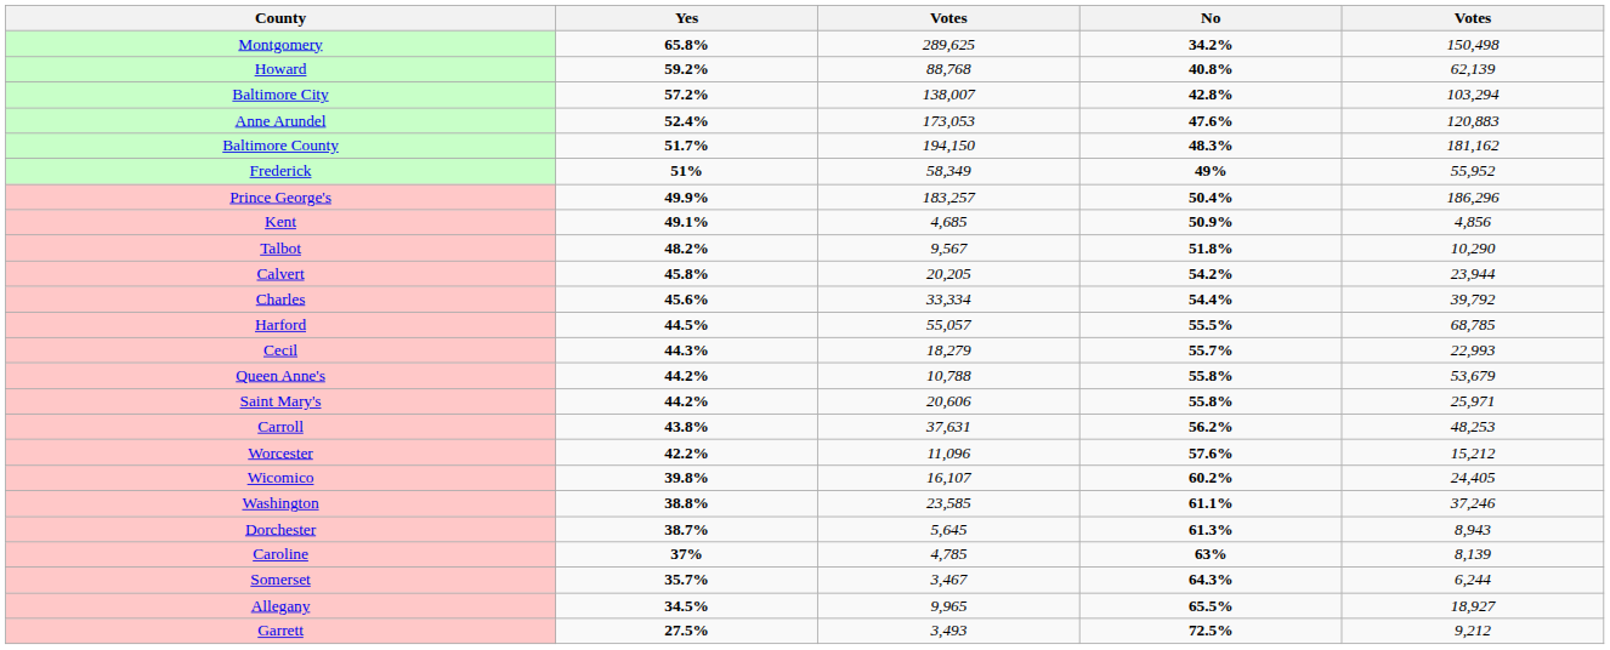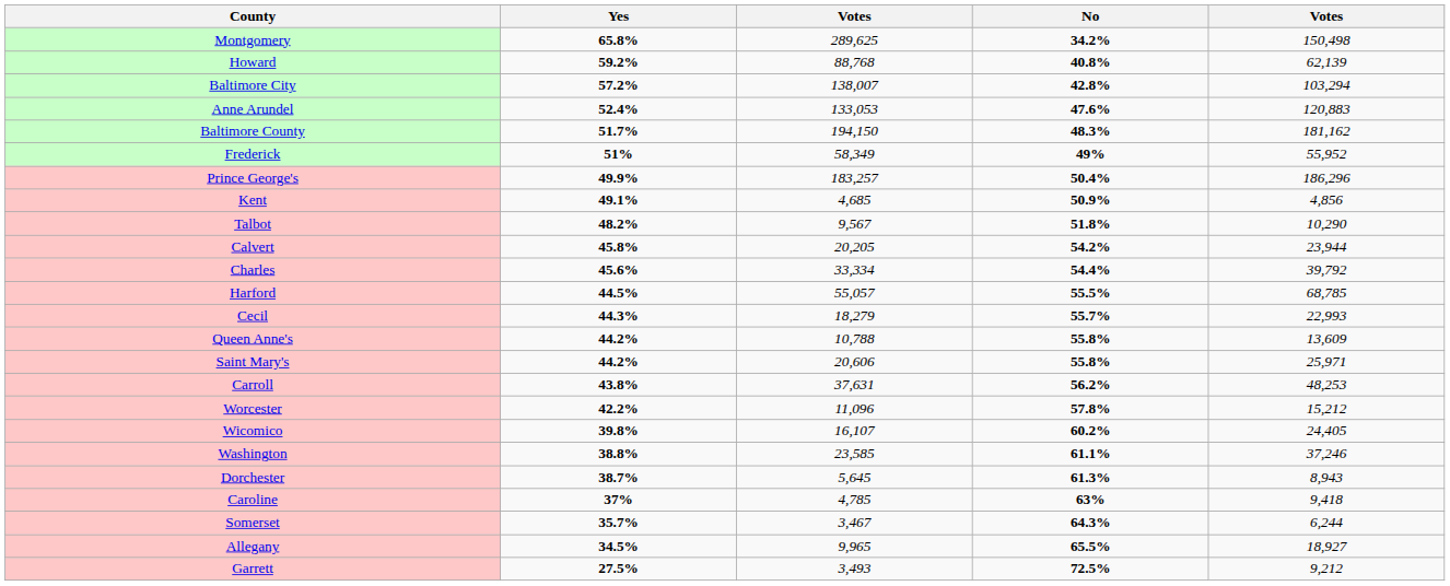 <table style="width:80%;" class="wikitable sortable collapsible collapsed">
 <tr style="background:lightgrey;">
 <th style="width:21%;">County</th>
 <th style="width:10%;">Yes</th>
 <th style="width:10%;">Votes</th>
 <th style="width:10%;">No</th>
 <th style="width:10%;">Votes</th>
 </tr>
 <tr>
 <td style="text-align:center; background:#c8ffc8;"><a href='#'>Montgomery</a></td>
 <td style="text-align:center;"><strong>65.8%</strong></td>
 <td style="text-align:center;"><em>289,625</em></td>
 <td style="text-align:center;"><strong>34.2%</strong></td>
 <td style="text-align:center;"><em>150,498</em></td>
 </tr>
 <tr>
 <td style="text-align:center; background:#c8ffc8;"><a href='#'>Howard</a></td>
 <td style="text-align:center;"><strong>59.2%</strong></td>
 <td style="text-align:center;"><em>88,768</em></td>
 <td style="text-align:center;"><strong>40.8%</strong></td>
 <td style="text-align:center;"><em>62,139</em></td>
 </tr>
 <tr>
 <td style="text-align:center; background:#c8ffc8;"><a href='#'>Baltimore City</a></td>
 <td style="text-align:center;"><strong>57.2%</strong></td>
 <td style="text-align:center;"><em> 138,007</em></td>
 <td style="text-align:center;"><strong>42.8%</strong></td>
 <td style="text-align:center;"><em>103,294</em></td>
 </tr>
 <tr>
 <td style="text-align:center; background:#c8ffc8;"><a href='#'>Anne Arundel</a></td>
 <td style="text-align:center;"><strong>52.4%</strong></td>
-<td style="text-align:center;"><em>173,053</em></td>
+<td style="text-align:center;"><em>133,053</em></td>
 <td style="text-align:center;"><strong>47.6%</strong></td>
 <td style="text-align:center;"><em>120,883</em></td>
 </tr>
 <tr>
 <td style="text-align:center; background:#c8ffc8;"><a href='#'>Baltimore County</a></td>
 <td style="text-align:center;"><strong>51.7%</strong></td>
 <td style="text-align:center;"><em>194,150</em></td>
 <td style="text-align:center;"><strong>48.3%</strong></td>
 <td style="text-align:center;"><em>181,162</em></td>
 </tr>
 <tr>
 <td style="text-align:center; background:#c8ffc8;"><a href='#'>Frederick</a></td>
 <td style="text-align:center;"><strong>51%</strong></td>
 <td style="text-align:center;"><em>58,349</em></td>
 <td style="text-align:center;"><strong>49%</strong></td>
 <td style="text-align:center;"><em>55,952</em></td>
 </tr>
 <tr>
 <td style="text-align:center; background:#ffc8c8;"><a href='#'>Prince George's</a></td>
 <td style="text-align:center;"><strong>49.9%</strong></td>
 <td style="text-align:center;"><em>183,257</em></td>
 <td style="text-align:center;"><strong>50.4%</strong></td>
 <td style="text-align:center;"><em>186,296</em></td>
 </tr>
 <tr>
 <td style="text-align:center; background:#ffc8c8;"><a href='#'>Kent</a></td>
 <td style="text-align:center;"><strong>49.1%</strong></td>
 <td style="text-align:center;"><em>4,685</em></td>
 <td style="text-align:center;"><strong>50.9%</strong></td>
 <td style="text-align:center;"><em>4,856</em></td>
 </tr>
 <tr>
 <td style="text-align:center; background:#ffc8c8;"><a href='#'>Talbot</a></td>
 <td style="text-align:center;"><strong>48.2%</strong></td>
 <td style="text-align:center;"><em>9,567</em></td>
 <td style="text-align:center;"><strong>51.8%</strong></td>
 <td style="text-align:center;"><em>10,290</em></td>
 </tr>
 <tr>
 <td style="text-align:center; background:#ffc8c8;"><a href='#'>Calvert</a></td>
 <td style="text-align:center;"><strong>45.8%</strong></td>
 <td style="text-align:center;"><em>20,205</em></td>
 <td style="text-align:center;"><strong>54.2%</strong></td>
 <td style="text-align:center;"><em>23,944</em></td>
 </tr>
 <tr>
 <td style="text-align:center; background:#ffc8c8;"><a href='#'>Charles</a></td>
 <td style="text-align:center;"><strong>45.6%</strong></td>
 <td style="text-align:center;"><em>33,334</em></td>
 <td style="text-align:center;"><strong>54.4%</strong></td>
 <td style="text-align:center;"><em>39,792</em></td>
 </tr>
 <tr>
 <td style="text-align:center; background:#ffc8c8;"><a href='#'>Harford</a></td>
 <td style="text-align:center;"><strong>44.5%</strong></td>
 <td style="text-align:center;"><em>55,057</em></td>
 <td style="text-align:center;"><strong>55.5%</strong></td>
 <td style="text-align:center;"><em>68,785</em></td>
 </tr>
 <tr>
 <td style="text-align:center; background:#ffc8c8;"><a href='#'>Cecil</a></td>
 <td style="text-align:center;"><strong>44.3%</strong></td>
 <td style="text-align:center;"><em>18,279</em></td>
 <td style="text-align:center;"><strong>55.7%</strong></td>
 <td style="text-align:center;"><em>22,993</em></td>
 </tr>
 <tr>
 <td style="text-align:center; background:#ffc8c8;"><a href='#'>Queen Anne's</a></td>
 <td style="text-align:center;"><strong>44.2%</strong></td>
 <td style="text-align:center;"><em>10,788</em></td>
 <td style="text-align:center;"><strong>55.8%</strong></td>
-<td style="text-align:center;"><em>53,679</em></td>
+<td style="text-align:center;"><em>13,609</em></td>
 </tr>
 <tr>
 <td style="text-align:center; background:#ffc8c8;"><a href='#'>Saint Mary's</a></td>
 <td style="text-align:center;"><strong>44.2%</strong></td>
 <td style="text-align:center;"><em>20,606</em></td>
 <td style="text-align:center;"><strong>55.8%</strong></td>
 <td style="text-align:center;"><em>25,971</em></td>
 </tr>
 <tr>
 <td style="text-align:center; background:#ffc8c8;"><a href='#'>Carroll</a></td>
 <td style="text-align:center;"><strong>43.8%</strong></td>
 <td style="text-align:center;"><em>37,631</em></td>
 <td style="text-align:center;"><strong>56.2%</strong></td>
 <td style="text-align:center;"><em>48,253</em></td>
 </tr>
 <tr>
 <td style="text-align:center; background:#ffc8c8;"><a href='#'>Worcester</a></td>
 <td style="text-align:center;"><strong>42.2%</strong></td>
 <td style="text-align:center;"><em>11,096</em></td>
-<td style="text-align:center;"><strong>57.6%</strong></td>
+<td style="text-align:center;"><strong>57.8%</strong></td>
 <td style="text-align:center;"><em>15,212</em></td>
 </tr>
 <tr>
 <td style="text-align:center; background:#ffc8c8;"><a href='#'>Wicomico</a></td>
 <td style="text-align:center;"><strong>39.8%</strong></td>
 <td style="text-align:center;"><em>16,107</em></td>
 <td style="text-align:center;"><strong>60.2%</strong></td>
 <td style="text-align:center;"><em>24,405</em></td>
 </tr>
 <tr>
 <td style="text-align:center; background:#ffc8c8;"><a href='#'>Washington</a></td>
 <td style="text-align:center;"><strong>38.8%</strong></td>
 <td style="text-align:center;"><em>23,585</em></td>
 <td style="text-align:center;"><strong>61.1%</strong></td>
 <td style="text-align:center;"><em>37,246</em></td>
 </tr>
 <tr>
 <td style="text-align:center; background:#ffc8c8;"><a href='#'>Dorchester</a></td>
 <td style="text-align:center;"><strong>38.7%</strong></td>
 <td style="text-align:center;"><em>5,645</em></td>
 <td style="text-align:center;"><strong>61.3%</strong></td>
 <td style="text-align:center;"><em>8,943</em></td>
 </tr>
 <tr>
 <td style="text-align:center; background:#ffc8c8;"><a href='#'>Caroline</a></td>
 <td style="text-align:center;"><strong>37%</strong></td>
 <td style="text-align:center;"><em>4,785</em></td>
 <td style="text-align:center;"><strong>63%</strong></td>
-<td style="text-align:center;"><em>8,139</em></td>
+<td style="text-align:center;"><em>9,418</em></td>
 </tr>
 <tr>
 <td style="text-align:center; background:#ffc8c8;"><a href='#'>Somerset</a></td>
 <td style="text-align:center;"><strong>35.7%</strong></td>
 <td style="text-align:center;"><em>3,467</em></td>
 <td style="text-align:center;"><strong>64.3%</strong></td>
 <td style="text-align:center;"><em>6,244</em></td>
 </tr>
 <tr>
 <td style="text-align:center; background:#ffc8c8;"><a href='#'>Allegany</a></td>
 <td style="text-align:center;"><strong>34.5%</strong></td>
 <td style="text-align:center;"><em>9,965</em></td>
 <td style="text-align:center;"><strong>65.5%</strong></td>
 <td style="text-align:center;"><em>18,927</em></td>
 </tr>
 <tr>
 <td style="text-align:center; background:#ffc8c8;"><a href='#'>Garrett</a></td>
 <td style="text-align:center;"><strong>27.5%</strong></td>
 <td style="text-align:center;"><em>3,493</em></td>
 <td style="text-align:center;"><strong>72.5%</strong></td>
 <td style="text-align:center;"><em>9,212</em></td>
 </tr>
 </table>
